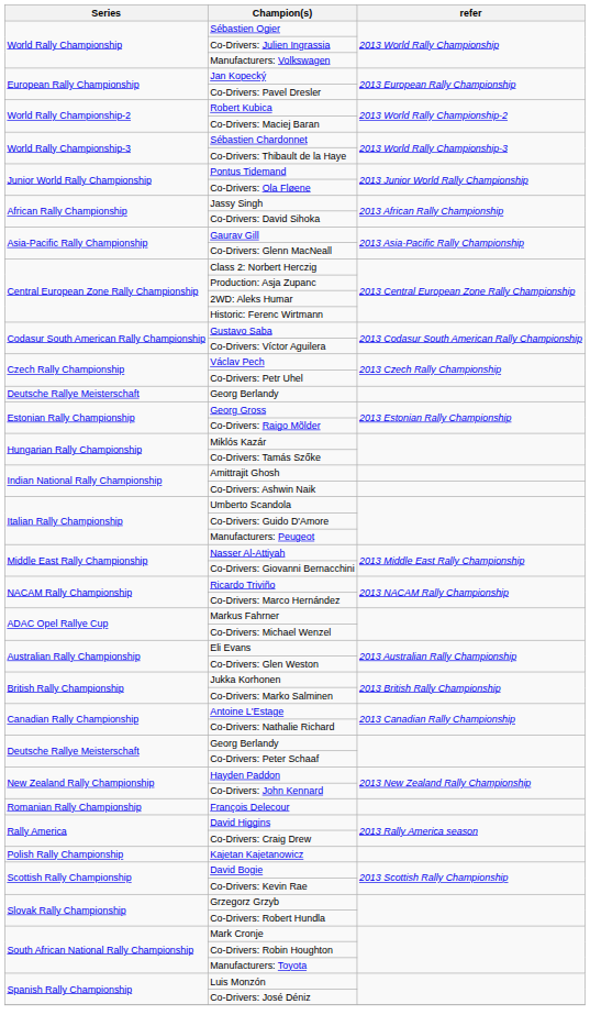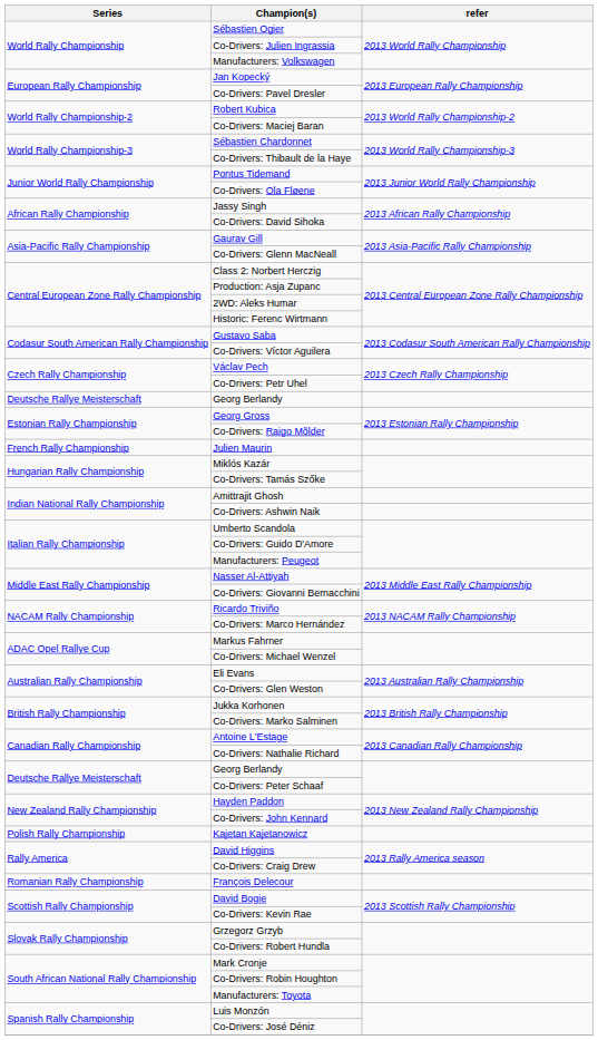 <table class="wikitable" style="font-size: 87%;">
 <tr>
 <th>Series</th>
 <th>Champion(s)</th>
 <th>refer</th>
 </tr>
 <tr>
 <td rowspan=3><a href='#'>World Rally Championship</a></td>
 <td> <a href='#'>Sébastien Ogier</a></td>
 <td rowspan=3><em><a href='#'>2013 World Rally Championship</a></em></td>
 </tr>
 <tr>
 <td>Co-Drivers:  <a href='#'>Julien Ingrassia</a></td>
 </tr>
 <tr>
 <td>Manufacturers:  <a href='#'>Volkswagen</a></td>
 </tr>
 <tr>
 <td rowspan=2><a href='#'>European Rally Championship</a></td>
 <td> <a href='#'>Jan Kopecký</a></td>
 <td rowspan=2><em><a href='#'>2013 European Rally Championship</a></em></td>
 </tr>
 <tr>
 <td>Co-Drivers:  Pavel Dresler</td>
 </tr>
 <tr>
 <td rowspan=2><a href='#'>World Rally Championship-2</a></td>
 <td> <a href='#'>Robert Kubica</a></td>
 <td rowspan=2><em><a href='#'>2013 World Rally Championship-2</a></em></td>
 </tr>
 <tr>
 <td>Co-Drivers:  Maciej Baran</td>
 </tr>
 <tr>
 <td rowspan=2><a href='#'>World Rally Championship-3</a></td>
 <td> <a href='#'>Sébastien Chardonnet</a></td>
 <td rowspan=2><em><a href='#'>2013 World Rally Championship-3</a></em></td>
 </tr>
 <tr>
 <td>Co-Drivers:  Thibault de la Haye</td>
 </tr>
 <tr>
 <td rowspan=2><a href='#'>Junior World Rally Championship</a></td>
 <td> <a href='#'>Pontus Tidemand</a></td>
 <td rowspan=2><em><a href='#'>2013 Junior World Rally Championship</a></em></td>
 </tr>
 <tr>
 <td>Co-Drivers:  <a href='#'>Ola Fløene</a></td>
 </tr>
 <tr>
 <td rowspan=2><a href='#'>African Rally Championship</a></td>
 <td> Jassy Singh</td>
 <td rowspan=2><em><a href='#'>2013 African Rally Championship</a></em></td>
 </tr>
 <tr>
 <td>Co-Drivers:  David Sihoka</td>
 </tr>
 <tr>
 <td rowspan=2><a href='#'>Asia-Pacific Rally Championship</a></td>
 <td> <a href='#'>Gaurav Gill</a></td>
 <td rowspan=2><em><a href='#'>2013 Asia-Pacific Rally Championship</a></em></td>
 </tr>
 <tr>
 <td>Co-Drivers:  Glenn MacNeall</td>
 </tr>
 <tr>
 <td rowspan=4><a href='#'>Central European Zone Rally Championship</a></td>
 <td>Class 2:  Norbert Herczig</td>
 <td rowspan=4><em><a href='#'>2013 Central European Zone Rally Championship</a></em></td>
 </tr>
 <tr>
 <td>Production:  Asja Zupanc</td>
 </tr>
 <tr>
 <td>2WD:  Aleks Humar</td>
 </tr>
 <tr>
 <td>Historic:  Ferenc Wirtmann</td>
 </tr>
 <tr>
 <td rowspan=2><a href='#'>Codasur South American Rally Championship</a></td>
 <td> <a href='#'>Gustavo Saba</a></td>
 <td rowspan=2><em><a href='#'>2013 Codasur South American Rally Championship</a></em></td>
 </tr>
 <tr>
 <td>Co-Drivers:  Víctor Aguilera</td>
 </tr>
 <tr>
 <td rowspan=2><a href='#'>Czech Rally Championship</a></td>
 <td> <a href='#'>Václav Pech</a></td>
 <td rowspan=2><em><a href='#'>2013 Czech Rally Championship</a></em></td>
 </tr>
 <tr>
 <td>Co-Drivers:  Petr Uhel</td>
 </tr>
 <tr>
 <td><a href='#'>Deutsche Rallye Meisterschaft</a></td>
 <td> Georg Berlandy</td>
 <td></td>
 </tr>
 <tr>
 <td rowspan=2><a href='#'>Estonian Rally Championship</a></td>
 <td> <a href='#'>Georg Gross</a></td>
 <td rowspan=2><em><a href='#'>2013 Estonian Rally Championship</a></em></td>
 </tr>
 <tr>
 <td>Co-Drivers:  <a href='#'>Raigo Mõlder</a></td>
 </tr>
 <tr>
+<td><a href='#'>French Rally Championship</a></td>
+<td> <a href='#'>Julien Maurin</a></td>
+<td></td>
+</tr>
+<tr>
 <td rowspan=2><a href='#'>Hungarian Rally Championship</a></td>
 <td> Miklós Kazár</td>
 <td rowspan=2></td>
 </tr>
 <tr>
 <td>Co-Drivers:  Tamás Szőke</td>
 </tr>
 <tr>
 <td rowspan=2><a href='#'>Indian National Rally Championship</a></td>
 <td> Amittrajit Ghosh</td>
 <td></td>
 </tr>
 <tr>
 <td>Co-Drivers:  Ashwin Naik</td>
 </tr>
 <tr>
 <td rowspan=3><a href='#'>Italian Rally Championship</a></td>
 <td> Umberto Scandola</td>
 <td rowspan=3></td>
 </tr>
 <tr>
 <td>Co-Drivers:  Guido D'Amore</td>
 </tr>
 <tr>
 <td>Manufacturers:  <a href='#'>Peugeot</a></td>
 </tr>
 <tr>
 <td rowspan=2><a href='#'>Middle East Rally Championship</a></td>
 <td> <a href='#'>Nasser Al-Attiyah</a></td>
 <td rowspan=2><em><a href='#'>2013 Middle East Rally Championship</a></em></td>
 </tr>
 <tr>
 <td>Co-Drivers:  Giovanni Bernacchini</td>
 </tr>
 <tr>
 <td rowspan=2><a href='#'>NACAM Rally Championship</a></td>
 <td> <a href='#'>Ricardo Triviño</a></td>
 <td rowspan=2><em><a href='#'>2013 NACAM Rally Championship</a></em></td>
 </tr>
 <tr>
 <td>Co-Drivers:  Marco Hernández</td>
 </tr>
 <tr>
 <td rowspan=2><a href='#'>ADAC Opel Rallye Cup</a></td>
 <td> Markus Fahrner</td>
 <td rowspan=2></td>
 </tr>
 <tr>
 <td>Co-Drivers:  Michael Wenzel</td>
 </tr>
 <tr>
 <td rowspan=2><a href='#'>Australian Rally Championship</a></td>
 <td> Eli Evans</td>
 <td rowspan=2><em><a href='#'>2013 Australian Rally Championship</a></em></td>
 </tr>
 <tr>
 <td>Co-Drivers:  Glen Weston</td>
 </tr>
 <tr>
 <td rowspan=2><a href='#'>British Rally Championship</a></td>
 <td> Jukka Korhonen</td>
 <td rowspan=2><em><a href='#'>2013 British Rally Championship</a></em></td>
 </tr>
 <tr>
 <td>Co-Drivers:  Marko Salminen</td>
 </tr>
 <tr>
 <td rowspan=2><a href='#'>Canadian Rally Championship</a></td>
 <td> <a href='#'>Antoine L'Estage</a></td>
 <td rowspan=2><em><a href='#'>2013 Canadian Rally Championship</a></em></td>
 </tr>
 <tr>
 <td>Co-Drivers:  Nathalie Richard</td>
 </tr>
 <tr>
 <td rowspan=2><a href='#'>Deutsche Rallye Meisterschaft</a></td>
 <td> Georg Berlandy</td>
 <td rowspan=2></td>
 </tr>
 <tr>
 <td>Co-Drivers:  Peter Schaaf</td>
 </tr>
 <tr>
 <td rowspan=2><a href='#'>New Zealand Rally Championship</a></td>
 <td> <a href='#'>Hayden Paddon</a></td>
 <td rowspan=2><em><a href='#'>2013 New Zealand Rally Championship</a></em></td>
 </tr>
 <tr>
 <td>Co-Drivers:  <a href='#'>John Kennard</a></td>
 </tr>
 <tr>
-<td><a href='#'>Romanian Rally Championship</a></td>
-<td> <a href='#'>François Delecour</a></td>
+<td><a href='#'>Polish Rally Championship</a></td>
+<td> <a href='#'>Kajetan Kajetanowicz</a></td>
 <td></td>
 </tr>
 <tr>
 <td rowspan=2><a href='#'>Rally America</a></td>
 <td> <a href='#'>David Higgins</a></td>
 <td rowspan=2><em><a href='#'>2013 Rally America season</a></em></td>
 </tr>
 <tr>
 <td>Co-Drivers:  Craig Drew</td>
 </tr>
 <tr>
-<td><a href='#'>Polish Rally Championship</a></td>
-<td> <a href='#'>Kajetan Kajetanowicz</a></td>
+<td><a href='#'>Romanian Rally Championship</a></td>
+<td> <a href='#'>François Delecour</a></td>
 <td></td>
 </tr>
 <tr>
 <td rowspan=2><a href='#'>Scottish Rally Championship</a></td>
 <td> <a href='#'>David Bogie</a></td>
 <td rowspan=2><em><a href='#'>2013 Scottish Rally Championship</a></em></td>
 </tr>
 <tr>
 <td>Co-Drivers:  Kevin Rae</td>
 </tr>
 <tr>
 <td rowspan=2><a href='#'>Slovak Rally Championship</a></td>
 <td> Grzegorz Grzyb</td>
 <td rowspan=2></td>
 </tr>
 <tr>
 <td>Co-Drivers:  Robert Hundla</td>
 </tr>
 <tr>
 <td rowspan=3><a href='#'>South African National Rally Championship</a></td>
 <td> Mark Cronje</td>
 <td rowspan=3></td>
 </tr>
 <tr>
 <td>Co-Drivers:  Robin Houghton</td>
 </tr>
 <tr>
 <td>Manufacturers:  <a href='#'>Toyota</a></td>
 </tr>
 <tr>
 <td rowspan=2><a href='#'>Spanish Rally Championship</a></td>
 <td> Luis Monzón</td>
 <td rowspan=2></td>
 </tr>
 <tr>
 <td>Co-Drivers:  José Déniz</td>
 </tr>
 <tr>
 </tr>
 </table>
